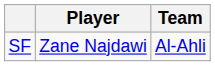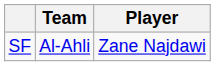 <table class="wikitable">
 <tr>
 <th style="text-align:center;"></th>
+<th style="text-align:center;">Team</th>
 <th style="text-align:center;">Player</th>
-<th style="text-align:center;">Team</th>
 </tr>
 <tr>
 <td style="text-align:center;"><a href='#'>SF</a></td>
+<td><a href='#'>Al-Ahli</a></td>
 <td> <a href='#'>Zane Najdawi</a></td>
-<td><a href='#'>Al-Ahli</a></td>
 </tr>
 </table>
